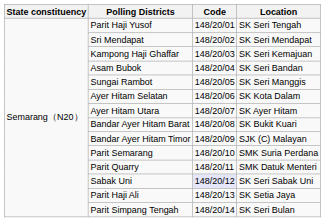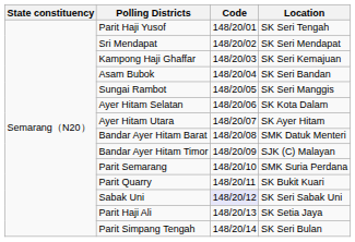 <table class="wikitable sortable mw-collapsible" style="white-space:nowrap;font-size:85%">
 <tr>
 <th>State constituency</th>
 <th>Polling Districts</th>
 <th>Code</th>
 <th>Location</th>
 </tr>
 <tr>
 <td rowspan="14">Semarang（N20）</td>
 <td>Parit Haji Yusof</td>
 <td>148/20/01</td>
 <td>SK Seri Tengah</td>
 </tr>
 <tr>
 <td>Sri Mendapat</td>
 <td>148/20/02</td>
 <td>SK Seri Mendapat</td>
 </tr>
 <tr>
 <td>Kampong Haji Ghaffar</td>
 <td>148/20/03</td>
 <td>SK Seri Kemajuan</td>
 </tr>
 <tr>
 <td>Asam Bubok</td>
 <td>148/20/04</td>
 <td>SK Seri Bandan</td>
 </tr>
 <tr>
 <td>Sungai Rambot</td>
 <td>148/20/05</td>
 <td>SK Seri Manggis</td>
 </tr>
 <tr>
 <td>Ayer Hitam Selatan</td>
 <td>148/20/06</td>
 <td>SK Kota Dalam</td>
 </tr>
 <tr>
 <td>Ayer Hitam Utara</td>
 <td>148/20/07</td>
 <td>SK Ayer Hitam</td>
 </tr>
 <tr>
 <td>Bandar Ayer Hitam Barat</td>
 <td>148/20/08</td>
-<td>SK Bukit Kuari</td>
+<td>SMK Datuk Menteri</td>
 </tr>
 <tr>
 <td>Bandar Ayer Hitam Timor</td>
 <td>148/20/09</td>
 <td>SJK (C) Malayan</td>
 </tr>
 <tr>
 <td>Parit Semarang</td>
 <td>148/20/10</td>
 <td>SMK Suria Perdana</td>
 </tr>
 <tr>
 <td>Parit Quarry</td>
 <td>148/20/11</td>
-<td>SMK Datuk Menteri</td>
+<td>SK Bukit Kuari</td>
 </tr>
 <tr>
 <td>Sabak Uni</td>
 <td style="background: lavender;">148/20/12</td>
 <td>SK Seri Sabak Uni</td>
 </tr>
 <tr>
 <td>Parit Haji Ali</td>
 <td>148/20/13</td>
 <td>SK Setia Jaya</td>
 </tr>
 <tr>
 <td>Parit Simpang Tengah</td>
 <td>148/20/14</td>
 <td>SK Seri Bulan</td>
 </tr>
 </table>
